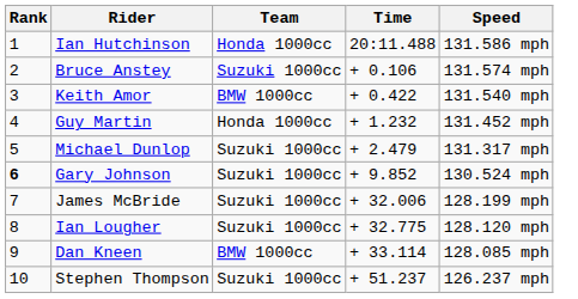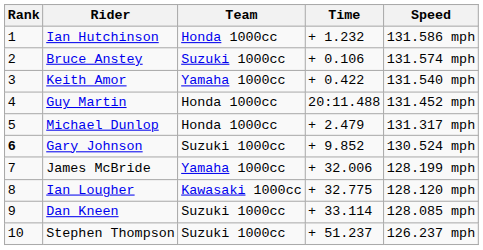 <table class="wikitable">
 <tr style="background:#efefef;">
 <th>Rank</th>
 <th>Rider</th>
 <th>Team</th>
 <th>Time</th>
 <th>Speed</th>
 </tr>
 <tr>
 <td>1</td>
 <td> <a href='#'>Ian Hutchinson</a></td>
 <td><a href='#'>Honda</a> 1000cc</td>
-<td>20:11.488</td>
+<td>+ 1.232</td>
 <td>131.586 mph</td>
 </tr>
 <tr>
 <td>2</td>
 <td> <a href='#'>Bruce Anstey</a></td>
 <td><a href='#'>Suzuki</a> 1000cc</td>
 <td>+ 0.106</td>
 <td>131.574 mph</td>
 </tr>
 <tr>
 <td>3</td>
 <td> <a href='#'>Keith Amor</a></td>
-<td><a href='#'>BMW</a> 1000cc</td>
+<td><a href='#'>Yamaha</a> 1000cc</td>
 <td>+ 0.422</td>
 <td>131.540 mph</td>
 </tr>
 <tr>
 <td>4</td>
 <td> <a href='#'>Guy Martin</a></td>
 <td>Honda 1000cc</td>
-<td>+ 1.232</td>
+<td>20:11.488</td>
 <td>131.452 mph</td>
 </tr>
 <tr>
 <td>5</td>
 <td> <a href='#'>Michael Dunlop</a></td>
-<td>Suzuki 1000cc</td>
+<td>Honda 1000cc</td>
 <td>+ 2.479</td>
 <td>131.317 mph</td>
 </tr>
 <tr>
 <td><strong>6</strong></td>
 <td> <a href='#'>Gary Johnson</a></td>
 <td>Suzuki 1000cc</td>
 <td>+ 9.852</td>
 <td>130.524 mph</td>
 </tr>
 <tr>
 <td>7</td>
 <td> James McBride</td>
-<td>Suzuki 1000cc</td>
+<td><a href='#'>Yamaha</a> 1000cc</td>
 <td>+ 32.006</td>
 <td>128.199 mph</td>
 </tr>
 <tr>
 <td>8</td>
 <td> <a href='#'>Ian Lougher</a></td>
-<td>Suzuki 1000cc</td>
+<td><a href='#'>Kawasaki</a> 1000cc</td>
 <td>+ 32.775</td>
 <td>128.120 mph</td>
 </tr>
 <tr>
 <td>9</td>
 <td> <a href='#'>Dan Kneen</a></td>
-<td><a href='#'>BMW</a> 1000cc</td>
+<td>Suzuki 1000cc</td>
 <td>+ 33.114</td>
 <td>128.085 mph</td>
 </tr>
 <tr>
 <td>10</td>
 <td> Stephen Thompson</td>
 <td>Suzuki 1000cc</td>
 <td>+ 51.237</td>
 <td>126.237 mph</td>
 </tr>
 </table>
